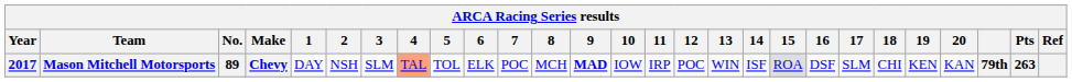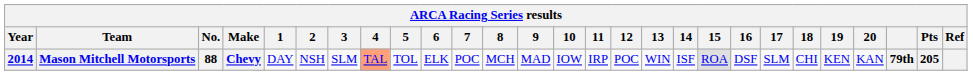 <table class="wikitable" style="text-align:center; font-size:75%">
 <tr>
 <th colspan=48><a href='#'>ARCA Racing Series</a> results</th>
 </tr>
 <tr>
 <th>Year</th>
 <th>Team</th>
 <th>No.</th>
 <th>Make</th>
 <th>1</th>
 <th>2</th>
 <th>3</th>
 <th>4</th>
 <th>5</th>
 <th>6</th>
 <th>7</th>
 <th>8</th>
 <th>9</th>
 <th>10</th>
 <th>11</th>
 <th>12</th>
 <th>13</th>
 <th>14</th>
 <th>15</th>
 <th>16</th>
 <th>17</th>
 <th>18</th>
 <th>19</th>
 <th>20</th>
 <th></th>
 <th>Pts</th>
 <th>Ref</th>
 </tr>
 <tr>
-<th><a href='#'>2017</a></th>
+<th><a href='#'>2014</a></th>
 <th><a href='#'>Mason Mitchell Motorsports</a></th>
-<th>89</th>
+<th>88</th>
 <th><a href='#'>Chevy</a></th>
 <td><a href='#'>DAY</a></td>
 <td><a href='#'>NSH</a></td>
 <td><a href='#'>SLM</a></td>
 <td style="background: lightsalmon;"><a href='#'>TAL</a></td>
 <td><a href='#'>TOL</a></td>
 <td><a href='#'>ELK</a></td>
 <td><a href='#'>POC</a></td>
 <td><a href='#'>MCH</a></td>
-<td><strong><a href='#'>MAD</a></strong></td>
+<td><a href='#'>MAD</a></td>
 <td><a href='#'>IOW</a></td>
 <td><a href='#'>IRP</a></td>
 <td><a href='#'>POC</a></td>
 <td><a href='#'>WIN</a></td>
 <td><a href='#'>ISF</a></td>
 <td style="background:#DFDFDF;"><a href='#'>ROA</a><br></td>
 <td><a href='#'>DSF</a></td>
 <td><a href='#'>SLM</a></td>
 <td><a href='#'>CHI</a></td>
 <td><a href='#'>KEN</a></td>
 <td><a href='#'>KAN</a></td>
 <th>79th</th>
-<th>263</th>
+<th>205</th>
 <th></th>
 </tr>
 </table>
